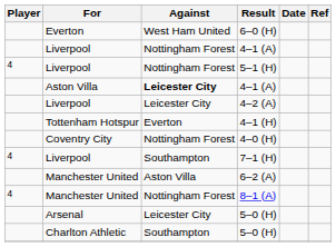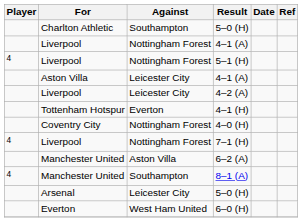 <table class="wikitable">
 <tr>
 <th>Player</th>
 <th>For</th>
 <th>Against</th>
 <th style="text-align:center">Result</th>
 <th>Date</th>
 <th>Ref</th>
 </tr>
 <tr>
 <td> </td>
-<td>Everton</td>
-<td>West Ham United</td>
-<td>6–0 (H)</td>
+<td>Charlton Athletic</td>
+<td>Southampton</td>
+<td>5–0 (H)</td>
 <td></td>
 <td></td>
 </tr>
 <tr>
 <td> </td>
 <td>Liverpool</td>
 <td>Nottingham Forest</td>
 <td>4–1 (A)</td>
 <td></td>
 <td></td>
 </tr>
 <tr>
 <td> <sup>4</sup></td>
 <td>Liverpool</td>
 <td>Nottingham Forest</td>
 <td>5–1 (H)</td>
 <td></td>
 <td></td>
 </tr>
 <tr>
 <td> </td>
 <td>Aston Villa</td>
-<td><strong>Leicester City</strong></td>
+<td>Leicester City</td>
 <td>4–1 (A)</td>
 <td></td>
 <td></td>
 </tr>
 <tr>
 <td> </td>
 <td>Liverpool</td>
 <td>Leicester City</td>
 <td>4–2 (A)</td>
 <td></td>
 <td></td>
 </tr>
 <tr>
 <td> </td>
 <td>Tottenham Hotspur</td>
 <td>Everton</td>
 <td>4–1 (H)</td>
 <td></td>
 <td></td>
 </tr>
 <tr>
 <td> </td>
 <td>Coventry City</td>
 <td>Nottingham Forest</td>
 <td>4–0 (H)</td>
 <td></td>
 <td></td>
 </tr>
 <tr>
 <td> <sup>4</sup> </td>
 <td>Liverpool</td>
-<td>Southampton</td>
+<td>Nottingham Forest</td>
 <td>7–1 (H)</td>
 <td></td>
 <td></td>
 </tr>
 <tr>
 <td> </td>
 <td>Manchester United</td>
 <td>Aston Villa</td>
 <td>6–2 (A)</td>
 <td></td>
 <td></td>
 </tr>
 <tr>
 <td> <sup>4</sup> </td>
 <td>Manchester United</td>
-<td>Nottingham Forest</td>
+<td>Southampton</td>
 <td><a href='#'>8–1 (A)</a></td>
 <td></td>
 <td></td>
 </tr>
 <tr>
 <td> </td>
 <td>Arsenal</td>
 <td>Leicester City</td>
 <td>5–0 (H)</td>
 <td></td>
 <td></td>
 </tr>
 <tr>
 <td> </td>
-<td>Charlton Athletic</td>
-<td>Southampton</td>
-<td>5–0 (H)</td>
+<td>Everton</td>
+<td>West Ham United</td>
+<td>6–0 (H)</td>
 <td></td>
 <td></td>
 </tr>
 <tr>
 </tr>
 </table>
